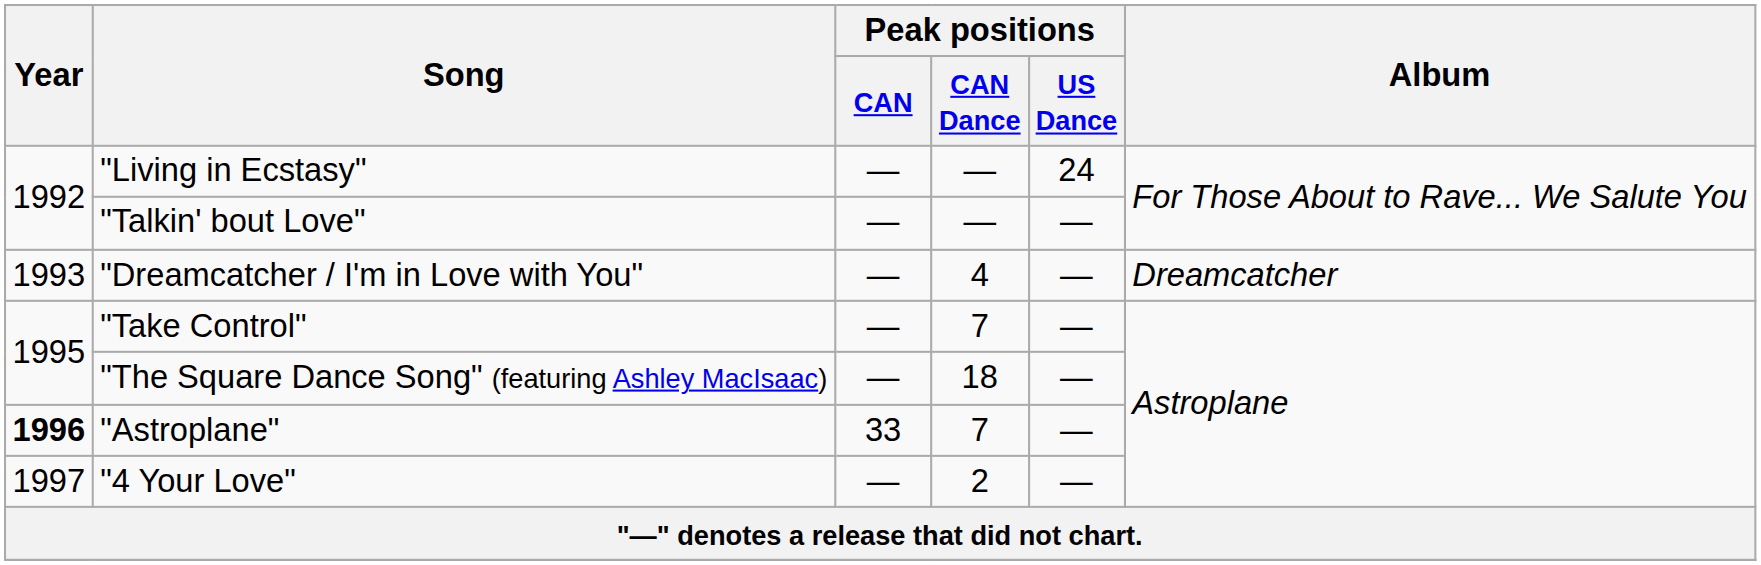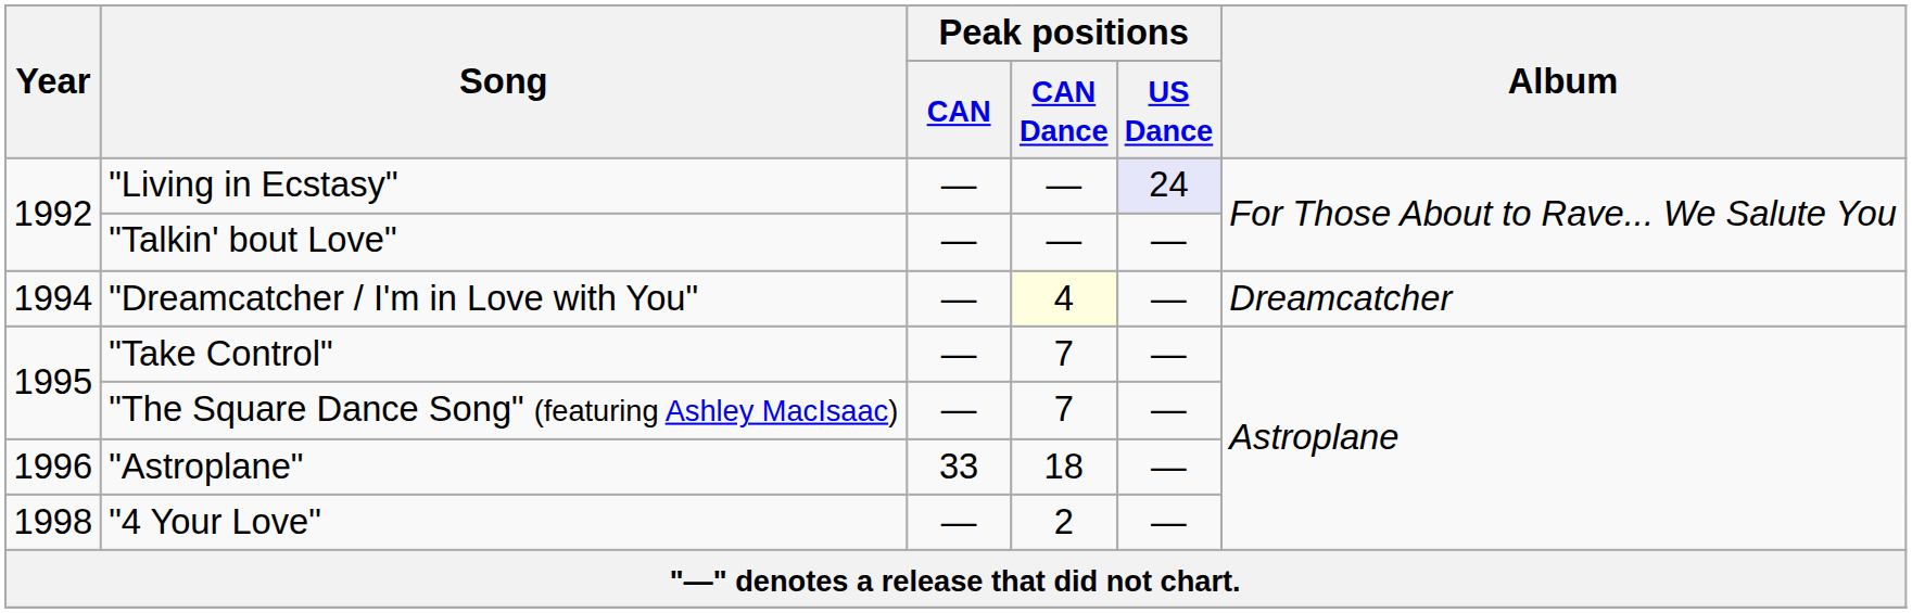 <table class="wikitable">
 <tr>
 <th rowspan="2">Year</th>
 <th rowspan="2">Song</th>
 <th colspan="3">Peak positions</th>
 <th rowspan="2">Album</th>
 </tr>
 <tr>
 <th width="40"><small><a href='#'>CAN</a><br></small></th>
 <th width="40"><small><a href='#'>CAN<br>Dance</a></small></th>
 <th width="40"><small><a href='#'>US<br>Dance</a></small></th>
 </tr>
 <tr>
 <td rowspan="2">1992</td>
 <td>"Living in Ecstasy"</td>
 <td align="center">—</td>
 <td align="center">—</td>
-<td align="center">24</td>
+<td align="center" style="background: lavender;">24</td>
 <td rowspan="2"><em>For Those About to Rave... We Salute You</em></td>
 </tr>
 <tr>
 <td>"Talkin' bout Love"</td>
 <td align="center">—</td>
 <td align="center">—</td>
 <td align="center">—</td>
 </tr>
 <tr>
-<td>1993</td>
+<td>1994</td>
 <td>"Dreamcatcher / I'm in Love with You"</td>
 <td align="center">—</td>
-<td align="center">4</td>
+<td align="center" style="background: lightyellow;">4</td>
 <td align="center">—</td>
 <td><em>Dreamcatcher</em></td>
 </tr>
 <tr>
 <td rowspan="2">1995</td>
 <td>"Take Control"</td>
 <td align="center">—</td>
 <td align="center">7</td>
 <td align="center">—</td>
 <td rowspan="4"><em>Astroplane</em></td>
 </tr>
 <tr>
 <td>"The Square Dance Song" <small>(featuring <a href='#'>Ashley MacIsaac</a>)</small></td>
 <td align="center">—</td>
+<td align="center">7</td>
+<td align="center">—</td>
+</tr>
+<tr>
+<td>1996</td>
+<td>"Astroplane"</td>
+<td align="center">33</td>
 <td align="center">18</td>
 <td align="center">—</td>
 </tr>
 <tr>
-<td><strong>1996</strong></td>
-<td>"Astroplane"</td>
-<td align="center">33</td>
-<td align="center">7</td>
-<td align="center">—</td>
-</tr>
-<tr>
-<td>1997</td>
+<td>1998</td>
 <td>"4 Your Love"</td>
 <td align="center">—</td>
 <td align="center">2</td>
 <td align="center">—</td>
 </tr>
 <tr>
 <th colspan="10"><small>"—" denotes a release that did not chart.</small></th>
 </tr>
 <tr>
 </tr>
 </table>
